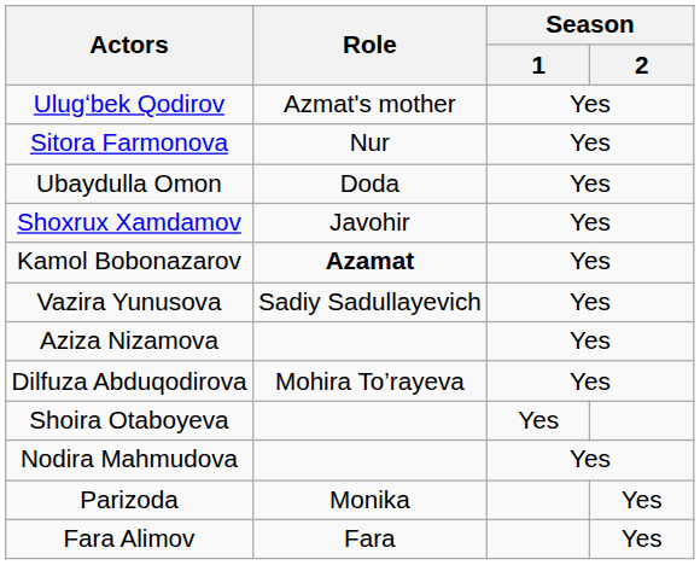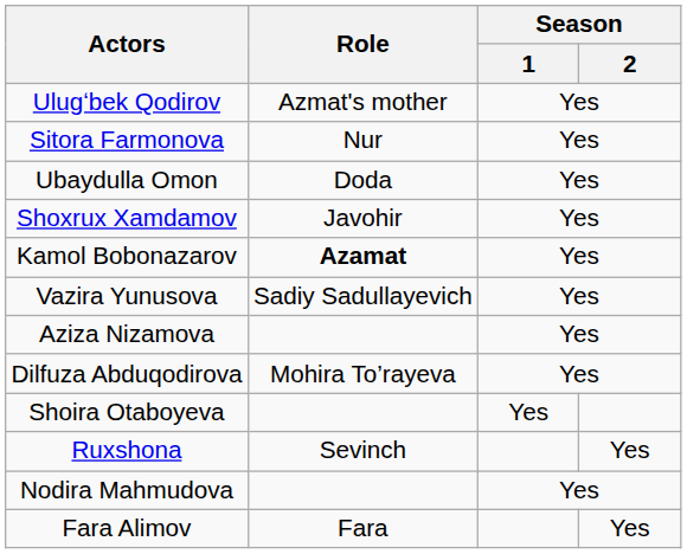 <table class="wikitable" style="text-align: center;">
 <tr>
 <th rowspan="2">Actors</th>
 <th rowspan="2"><strong>Role</strong></th>
 <th colspan="2">Season</th>
 </tr>
 <tr>
 <th style="width:15%;">1</th>
 <th style="width:15%;">2</th>
 </tr>
 <tr>
 <td><a href='#'>Ulugʻbek Qodirov</a></td>
 <td>Azmat's mother</td>
 <td colspan="2">Yes</td>
 </tr>
 <tr>
 <td><a href='#'>Sitora Farmonova</a></td>
 <td>Nur</td>
 <td colspan="2">Yes</td>
 </tr>
 <tr>
 <td>Ubaydulla Omon</td>
 <td>Doda</td>
 <td colspan="2">Yes</td>
 </tr>
 <tr>
 <td><a href='#'>Shoxrux Xamdamov</a></td>
 <td>Javohir</td>
 <td colspan="2">Yes</td>
 </tr>
 <tr>
 <td>Kamol Bobonazarov</td>
 <td><strong>Azamat</strong></td>
 <td colspan="2">Yes</td>
 </tr>
 <tr>
 <td>Vazira Yunusova</td>
 <td>Sadiy Sadullayevich</td>
 <td colspan="2">Yes</td>
 </tr>
 <tr>
 <td>Aziza Nizamova</td>
 <td></td>
 <td colspan="2">Yes</td>
 </tr>
 <tr>
 <td>Dilfuza Abduqodirova</td>
 <td>Mohira To’rayeva</td>
 <td colspan="2">Yes</td>
 </tr>
 <tr>
 <td>Shoira Otaboyeva</td>
 <td></td>
 <td>Yes</td>
 <td></td>
 </tr>
 <tr>
+<td><a href='#'>Ruxshona</a></td>
+<td>Sevinch</td>
+<td></td>
+<td>Yes</td>
+</tr>
+<tr>
 <td>Nodira Mahmudova</td>
 <td></td>
 <td colspan="2">Yes</td>
-</tr>
-<tr>
-<td>Parizoda</td>
-<td>Monika</td>
-<td></td>
-<td>Yes</td>
 </tr>
 <tr>
 <td>Fara Alimov</td>
 <td>Fara</td>
 <td></td>
 <td>Yes</td>
 </tr>
 </table>
